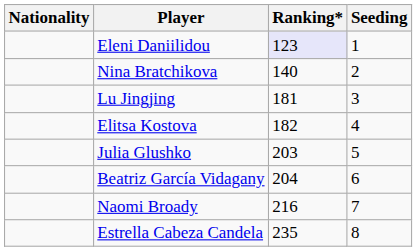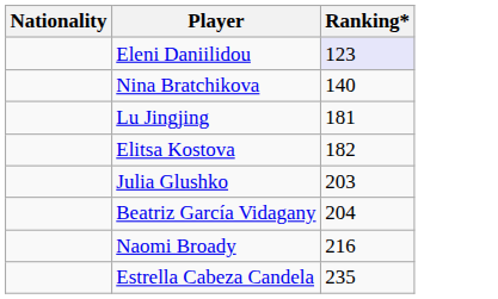 <table class="wikitable" border="1">
 <tr>
 <th>Nationality</th>
 <th>Player</th>
 <th>Ranking*</th>
-<th>Seeding</th>
 </tr>
 <tr>
 <td></td>
 <td><a href='#'>Eleni Daniilidou</a></td>
 <td style="background: lavender;">123</td>
-<td>1</td>
 </tr>
 <tr>
 <td></td>
 <td><a href='#'>Nina Bratchikova</a></td>
 <td>140</td>
-<td>2</td>
 </tr>
 <tr>
 <td></td>
 <td><a href='#'>Lu Jingjing</a></td>
 <td>181</td>
-<td>3</td>
 </tr>
 <tr>
 <td></td>
 <td><a href='#'>Elitsa Kostova</a></td>
 <td>182</td>
-<td>4</td>
 </tr>
 <tr>
 <td></td>
 <td><a href='#'>Julia Glushko</a></td>
 <td>203</td>
-<td>5</td>
 </tr>
 <tr>
 <td></td>
 <td><a href='#'>Beatriz García Vidagany</a></td>
 <td>204</td>
-<td>6</td>
 </tr>
 <tr>
 <td></td>
 <td><a href='#'>Naomi Broady</a></td>
 <td>216</td>
-<td>7</td>
 </tr>
 <tr>
 <td></td>
 <td><a href='#'>Estrella Cabeza Candela</a></td>
 <td>235</td>
-<td>8</td>
 </tr>
 </table>
